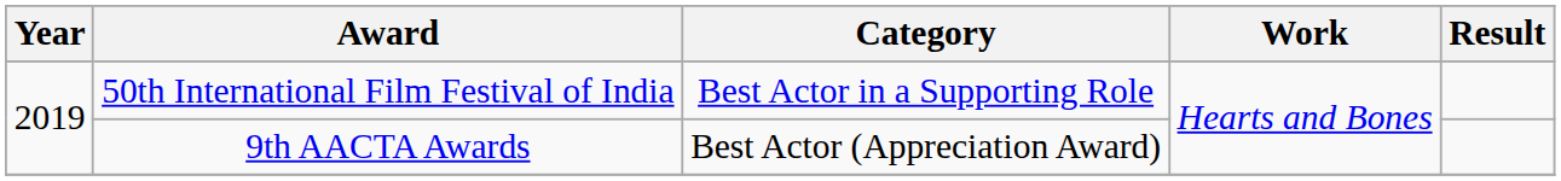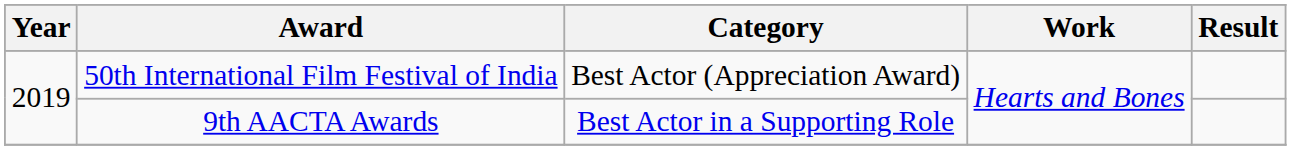 <table class="wikitable sortable plainrowheaders" style="text-align:center;">
 <tr>
 <th>Year</th>
 <th>Award</th>
 <th>Category</th>
 <th>Work</th>
 <th>Result</th>
 </tr>
 <tr>
 <td rowspan="2">2019</td>
 <td><a href='#'>50th International Film Festival of India</a></td>
-<td><a href='#'>Best Actor in a Supporting Role</a></td>
+<td>Best Actor (Appreciation Award)</td>
 <td rowspan="2"><em><a href='#'>Hearts and Bones</a></em></td>
 <td></td>
 </tr>
 <tr>
 <td><a href='#'>9th AACTA Awards</a></td>
-<td>Best Actor (Appreciation Award)</td>
+<td><a href='#'>Best Actor in a Supporting Role</a></td>
 <td></td>
 </tr>
 <tr>
 </tr>
 </table>
